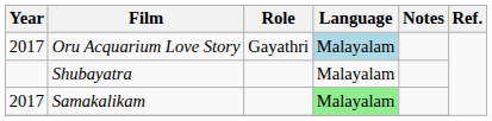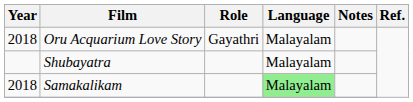 <table class="wikitable">
 <tr Pranavinte Pranayam>
 <th>Year</th>
 <th>Film</th>
 <th>Role</th>
 <th>Language</th>
 <th>Notes</th>
 <th>Ref.</th>
 </tr>
 <tr>
-<td>2017</td>
+<td>2018</td>
 <td><em>Oru Acquarium Love Story</em></td>
 <td>Gayathri</td>
-<td style="background: lightblue;">Malayalam</td>
+<td>Malayalam</td>
 <td></td>
 </tr>
 <tr>
 <td></td>
 <td><em>Shubayatra</em></td>
 <td></td>
 <td>Malayalam</td>
 <td></td>
 </tr>
 <tr>
-<td>2017</td>
+<td>2018</td>
 <td><em>Samakalikam</em></td>
 <td></td>
 <td style="background: lightgreen;">Malayalam</td>
 <td></td>
 </tr>
 <tr>
 </tr>
 </table>
